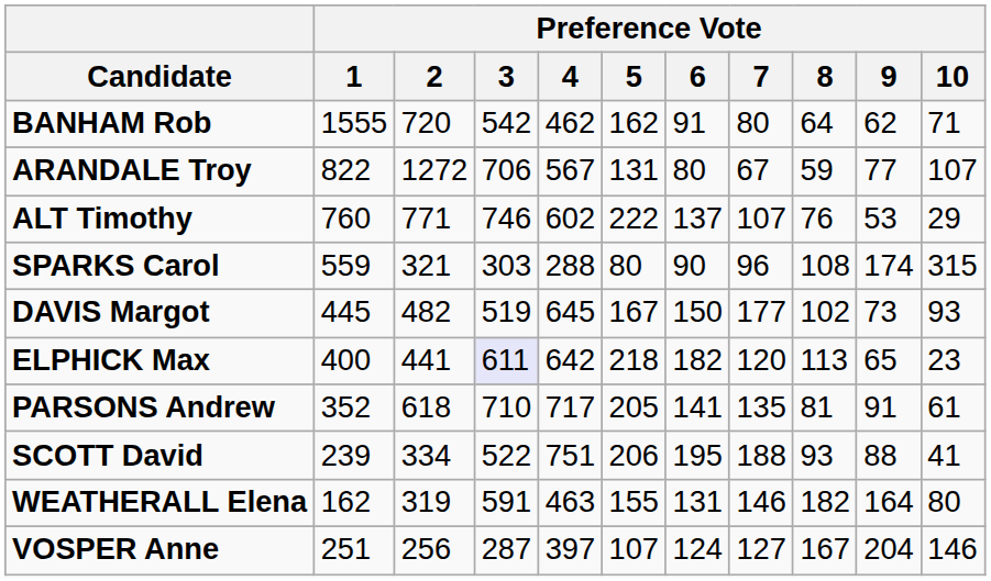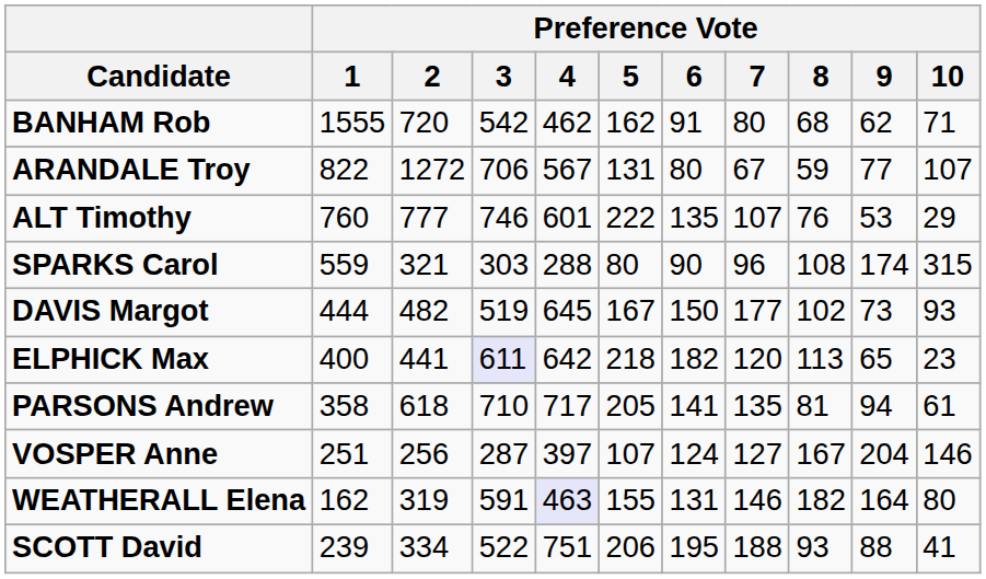 <table class="wikitable">
 <tr>
 <th></th>
 <th scope=col style="width: 80px;" colspan="10">Preference Vote</th>
 </tr>
 <tr>
 <th><strong>Candidate</strong></th>
 <th><strong>1</strong></th>
 <th><strong>2</strong></th>
 <th><strong>3</strong></th>
 <th><strong>4</strong></th>
 <th><strong>5</strong></th>
 <th><strong>6</strong></th>
 <th><strong>7</strong></th>
 <th><strong>8</strong></th>
 <th><strong>9</strong></th>
 <th><strong>10</strong></th>
 </tr>
 <tr>
 <td><strong>BANHAM Rob</strong></td>
 <td>1555</td>
 <td>720</td>
 <td>542</td>
 <td>462</td>
 <td>162</td>
 <td>91</td>
 <td>80</td>
-<td>64</td>
+<td>68</td>
 <td>62</td>
 <td>71</td>
 </tr>
 <tr>
 <td><strong>ARANDALE Troy</strong></td>
 <td>822</td>
 <td>1272</td>
 <td>706</td>
 <td>567</td>
 <td>131</td>
 <td>80</td>
 <td>67</td>
 <td>59</td>
 <td>77</td>
 <td>107</td>
 </tr>
 <tr>
 <td><strong>ALT Timothy</strong></td>
 <td>760</td>
-<td>771</td>
+<td>777</td>
 <td>746</td>
-<td>602</td>
+<td>601</td>
 <td>222</td>
-<td>137</td>
+<td>135</td>
 <td>107</td>
 <td>76</td>
 <td>53</td>
 <td>29</td>
 </tr>
 <tr>
 <td><strong>SPARKS Carol</strong></td>
 <td>559</td>
 <td>321</td>
 <td>303</td>
 <td>288</td>
 <td>80</td>
 <td>90</td>
 <td>96</td>
 <td>108</td>
 <td>174</td>
 <td>315</td>
 </tr>
 <tr>
 <td><strong>DAVIS Margot</strong></td>
-<td>445</td>
+<td>444</td>
 <td>482</td>
 <td>519</td>
 <td>645</td>
 <td>167</td>
 <td>150</td>
 <td>177</td>
 <td>102</td>
 <td>73</td>
 <td>93</td>
 </tr>
 <tr>
 <td><strong>ELPHICK Max</strong></td>
 <td>400</td>
 <td>441</td>
 <td style="background: lavender;">611</td>
 <td>642</td>
 <td>218</td>
 <td>182</td>
 <td>120</td>
 <td>113</td>
 <td>65</td>
 <td>23</td>
 </tr>
 <tr>
 <td><strong>PARSONS Andrew</strong></td>
-<td>352</td>
+<td>358</td>
 <td>618</td>
 <td>710</td>
 <td>717</td>
 <td>205</td>
 <td>141</td>
 <td>135</td>
 <td>81</td>
-<td>91</td>
+<td>94</td>
 <td>61</td>
+</tr>
+<tr>
+<td><strong>VOSPER Anne</strong></td>
+<td>251</td>
+<td>256</td>
+<td>287</td>
+<td>397</td>
+<td>107</td>
+<td>124</td>
+<td>127</td>
+<td>167</td>
+<td>204</td>
+<td>146</td>
+</tr>
+<tr>
+<td><strong>WEATHERALL Elena</strong></td>
+<td>162</td>
+<td>319</td>
+<td>591</td>
+<td style="background: lavender;">463</td>
+<td>155</td>
+<td>131</td>
+<td>146</td>
+<td>182</td>
+<td>164</td>
+<td>80</td>
 </tr>
 <tr>
 <td><strong>SCOTT David</strong></td>
 <td>239</td>
 <td>334</td>
 <td>522</td>
 <td>751</td>
 <td>206</td>
 <td>195</td>
 <td>188</td>
 <td>93</td>
 <td>88</td>
 <td>41</td>
 </tr>
-<tr>
-<td><strong>WEATHERALL Elena</strong></td>
-<td>162</td>
-<td>319</td>
-<td>591</td>
-<td>463</td>
-<td>155</td>
-<td>131</td>
-<td>146</td>
-<td>182</td>
-<td>164</td>
-<td>80</td>
-</tr>
-<tr>
-<td><strong>VOSPER Anne</strong></td>
-<td>251</td>
-<td>256</td>
-<td>287</td>
-<td>397</td>
-<td>107</td>
-<td>124</td>
-<td>127</td>
-<td>167</td>
-<td>204</td>
-<td>146</td>
-</tr>
 </table>
